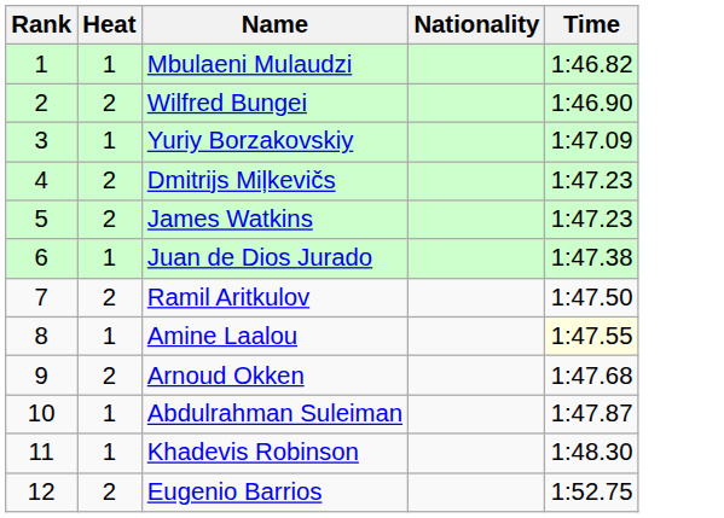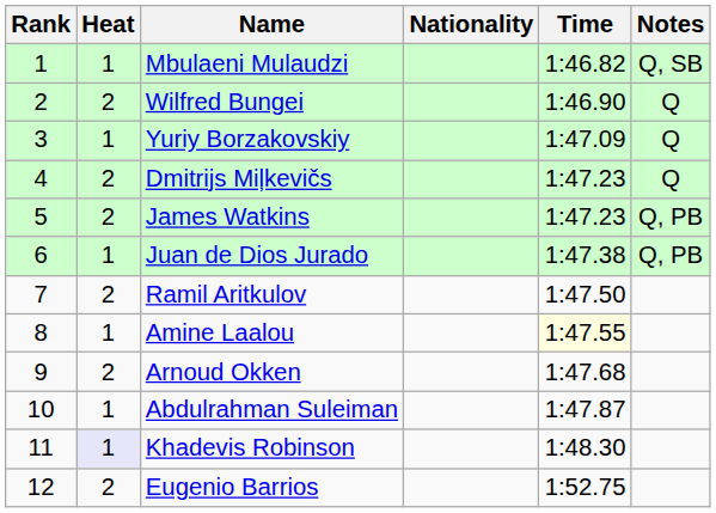 <table class="wikitable sortable" style="text-align:center">
 <tr>
 <th>Rank</th>
 <th>Heat</th>
 <th>Name</th>
 <th>Nationality</th>
 <th>Time</th>
+<th>Notes</th>
 </tr>
 <tr bgcolor=ccffcc>
 <td>1</td>
 <td>1</td>
 <td align="left"><a href='#'>Mbulaeni Mulaudzi</a></td>
 <td align=left></td>
 <td>1:46.82</td>
+<td>Q, SB</td>
 </tr>
 <tr bgcolor=ccffcc>
 <td>2</td>
 <td>2</td>
 <td align="left"><a href='#'>Wilfred Bungei</a></td>
 <td align=left></td>
 <td>1:46.90</td>
+<td>Q</td>
 </tr>
 <tr bgcolor=ccffcc>
 <td>3</td>
 <td>1</td>
 <td align="left"><a href='#'>Yuriy Borzakovskiy</a></td>
 <td align=left></td>
 <td>1:47.09</td>
+<td>Q</td>
 </tr>
 <tr bgcolor=ccffcc>
 <td>4</td>
 <td>2</td>
 <td align="left"><a href='#'>Dmitrijs Miļkevičs</a></td>
 <td align=left></td>
 <td>1:47.23</td>
+<td>Q</td>
 </tr>
 <tr bgcolor=ccffcc>
 <td>5</td>
 <td>2</td>
 <td align="left"><a href='#'>James Watkins</a></td>
 <td align=left></td>
 <td>1:47.23</td>
+<td>Q, PB</td>
 </tr>
 <tr bgcolor=ccffcc>
 <td>6</td>
 <td>1</td>
 <td align="left"><a href='#'>Juan de Dios Jurado</a></td>
 <td align=left></td>
 <td>1:47.38</td>
+<td>Q, PB</td>
 </tr>
 <tr>
 <td>7</td>
 <td>2</td>
 <td align="left"><a href='#'>Ramil Aritkulov</a></td>
 <td align=left></td>
 <td>1:47.50</td>
+<td></td>
 </tr>
 <tr>
 <td>8</td>
 <td>1</td>
 <td align="left"><a href='#'>Amine Laalou</a></td>
 <td align=left></td>
 <td style="background: lightyellow;">1:47.55</td>
+<td></td>
 </tr>
 <tr>
 <td>9</td>
 <td>2</td>
 <td align="left"><a href='#'>Arnoud Okken</a></td>
 <td align=left></td>
 <td>1:47.68</td>
+<td></td>
 </tr>
 <tr>
 <td>10</td>
 <td>1</td>
 <td align="left"><a href='#'>Abdulrahman Suleiman</a></td>
 <td align=left></td>
 <td>1:47.87</td>
+<td></td>
 </tr>
 <tr>
 <td>11</td>
-<td>1</td>
+<td style="background: lavender;">1</td>
 <td align="left"><a href='#'>Khadevis Robinson</a></td>
 <td align=left></td>
 <td>1:48.30</td>
+<td></td>
 </tr>
 <tr>
 <td>12</td>
 <td>2</td>
 <td align="left"><a href='#'>Eugenio Barrios</a></td>
 <td align=left></td>
 <td>1:52.75</td>
+<td></td>
 </tr>
 </table>
